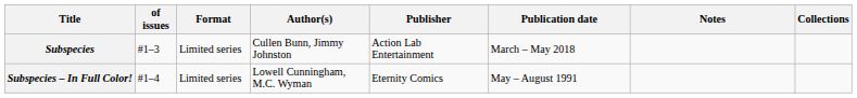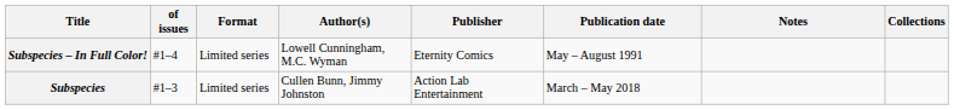 <table class="wikitable">
 <tr>
 <th>Title</th>
 <th style="width:40pt"> of issues</th>
 <th style="width:75pt">Format</th>
 <th style="width:125pt">Author(s)</th>
 <th style="width:125pt">Publisher</th>
 <th style="width:150pt">Publication date</th>
 <th style="width:175pt">Notes</th>
 <th>Collections</th>
 </tr>
 <tr>
+<th><em>Subspecies – In Full Color!</em></th>
+<td>#1–4</td>
+<td>Limited series</td>
+<td>Lowell Cunningham, M.C. Wyman</td>
+<td>Eternity Comics</td>
+<td>May – August 1991</td>
+<td></td>
+<td></td>
+</tr>
+<tr>
 <th><em>Subspecies</em></th>
 <td>#1–3</td>
 <td>Limited series</td>
 <td>Cullen Bunn, Jimmy Johnston</td>
 <td>Action Lab Entertainment</td>
 <td>March – May 2018</td>
 <td></td>
 <td></td>
 </tr>
-<tr>
-<th><em>Subspecies – In Full Color!</em></th>
-<td>#1–4</td>
-<td>Limited series</td>
-<td>Lowell Cunningham, M.C. Wyman</td>
-<td>Eternity Comics</td>
-<td>May – August 1991</td>
-<td></td>
-<td></td>
-</tr>
 </table>
